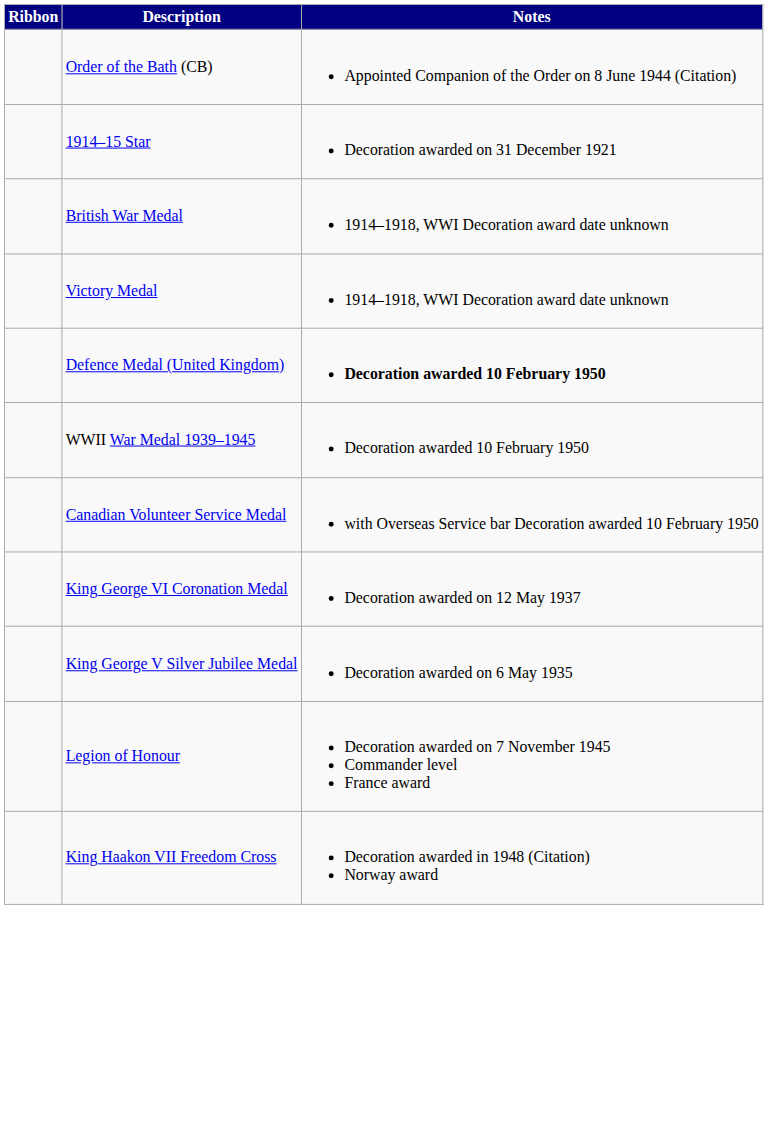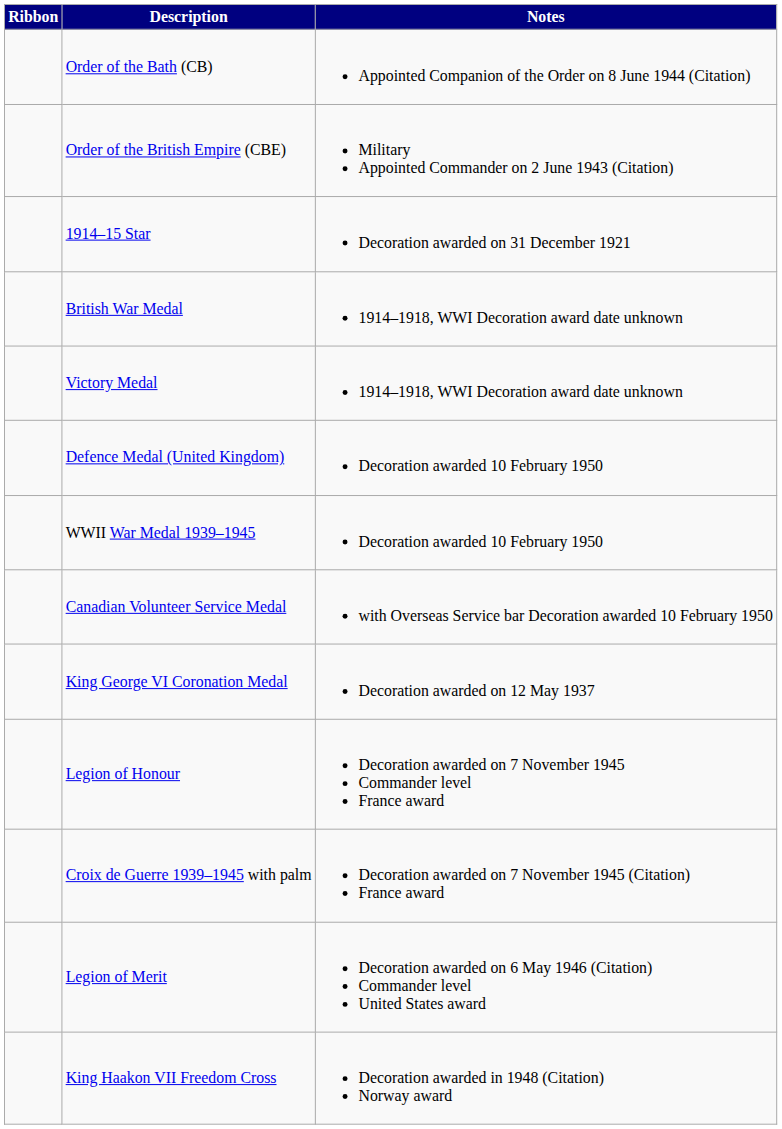 <table class="wikitable">
 <tr style="background:Navy;color:White" align="center">
 <td><strong>Ribbon</strong></td>
 <td><strong>Description</strong></td>
 <td><strong>Notes</strong></td>
 </tr>
 <tr>
 <td></td>
 <td><a href='#'>Order of the Bath</a> (CB)</td>
 <td><br><ul><li>Appointed Companion of the Order on 8 June 1944 (Citation)</li></ul></td>
+</tr>
+<tr>
+<td></td>
+<td><a href='#'>Order of the British Empire</a> (CBE)</td>
+<td><br><ul><li>Military</li><li>Appointed Commander on 2 June 1943 (Citation)</li></ul></td>
 </tr>
 <tr>
 <td></td>
 <td><a href='#'>1914–15 Star</a></td>
 <td><br><ul><li>Decoration awarded on 31 December 1921</li></ul></td>
 </tr>
 <tr>
 <td></td>
 <td><a href='#'>British War Medal</a></td>
 <td><br><ul><li>1914–1918, WWI Decoration award date unknown</li></ul></td>
 </tr>
 <tr>
 <td></td>
 <td><a href='#'>Victory Medal</a></td>
 <td><br><ul><li>1914–1918, WWI Decoration award date unknown</li></ul></td>
 </tr>
 <tr>
 <td></td>
 <td><a href='#'>Defence Medal (United Kingdom)</a></td>
-<td><strong><br><ul><li>Decoration awarded 10 February 1950</li></ul></strong></td>
+<td><br><ul><li>Decoration awarded 10 February 1950</li></ul></td>
 </tr>
 <tr>
 <td></td>
 <td>WWII <a href='#'>War Medal 1939–1945</a></td>
 <td><br><ul><li>Decoration awarded 10 February 1950</li></ul></td>
 </tr>
 <tr>
 <td></td>
 <td><a href='#'>Canadian Volunteer Service Medal</a></td>
 <td><br><ul><li>with Overseas Service bar Decoration awarded 10 February 1950  </li></ul></td>
 </tr>
 <tr>
 <td></td>
 <td><a href='#'>King George VI Coronation Medal</a></td>
 <td><br><ul><li>Decoration awarded on 12 May 1937</li></ul></td>
 </tr>
 <tr>
 <td></td>
-<td><a href='#'>King George V Silver Jubilee Medal</a></td>
-<td><br><ul><li>Decoration awarded on 6 May 1935</li></ul></td>
+<td><a href='#'>Legion of Honour</a></td>
+<td><br><ul><li>Decoration awarded on 7 November 1945</li><li>Commander level</li><li> France award</li></ul></td>
 </tr>
 <tr>
 <td></td>
-<td><a href='#'>Legion of Honour</a></td>
-<td><br><ul><li>Decoration awarded on 7 November 1945</li><li>Commander level</li><li> France award</li></ul></td>
+<td><a href='#'>Croix de Guerre 1939–1945</a> with palm</td>
+<td><br><ul><li>Decoration awarded on 7 November 1945 (Citation)</li><li> France award</li></ul></td>
+</tr>
+<tr>
+<td></td>
+<td><a href='#'>Legion of Merit</a></td>
+<td><br><ul><li>Decoration awarded on 6 May 1946 (Citation)</li><li>Commander level</li><li> United States award</li></ul></td>
 </tr>
 <tr>
 <td></td>
 <td><a href='#'>King Haakon VII Freedom Cross</a></td>
 <td><br><ul><li>Decoration awarded in 1948 (Citation)</li><li> Norway award</li></ul></td>
 </tr>
 </table>
